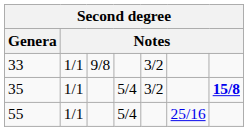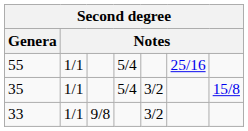 <table class="wikitable sortable">
 <tr>
 <th colspan="7">Second degree</th>
 </tr>
 <tr>
 <th>Genera</th>
 <th colspan="6">Notes</th>
+</tr>
+<tr>
+<td>55</td>
+<td>1/1</td>
+<td></td>
+<td>5/4</td>
+<td></td>
+<td><a href='#'>25/16</a></td>
+<td></td>
+</tr>
+<tr>
+<td>35</td>
+<td>1/1</td>
+<td></td>
+<td>5/4</td>
+<td>3/2</td>
+<td></td>
+<td><a href='#'>15/8</a></td>
 </tr>
 <tr>
 <td>33</td>
 <td>1/1</td>
 <td>9/8</td>
 <td></td>
 <td>3/2</td>
 <td></td>
 <td></td>
 </tr>
-<tr>
-<td>35</td>
-<td>1/1</td>
-<td></td>
-<td>5/4</td>
-<td>3/2</td>
-<td></td>
-<td><strong><a href='#'>15/8</a></strong></td>
-</tr>
-<tr>
-<td>55</td>
-<td>1/1</td>
-<td></td>
-<td>5/4</td>
-<td></td>
-<td><a href='#'>25/16</a></td>
-<td></td>
-</tr>
 </table>
